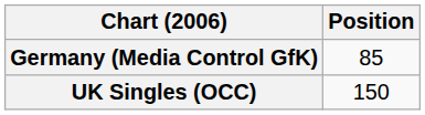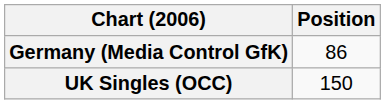 <table class="wikitable sortable plainrowheaders" style="text-align:center">
 <tr>
 <th scope="col">Chart (2006)</th>
 <th scope="col">Position</th>
 </tr>
 <tr>
 <th scope="row">Germany (Media Control GfK)</th>
-<td>85</td>
+<td>86</td>
 </tr>
 <tr>
 <th scope="row">UK Singles (OCC)</th>
 <td>150</td>
 </tr>
 </table>
